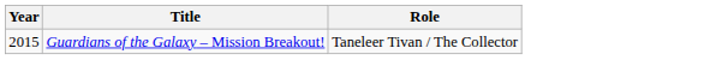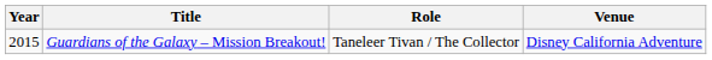 <table class="wikitable">
 <tr>
 <th>Year</th>
 <th>Title</th>
 <th>Role</th>
+<th>Venue</th>
 </tr>
 <tr>
 <td>2015</td>
 <td><a href='#'><em>Guardians of the Galaxy</em> – Mission Breakout!</a></td>
 <td>Taneleer Tivan / The Collector</td>
+<td><a href='#'>Disney California Adventure</a></td>
 </tr>
 </table>
